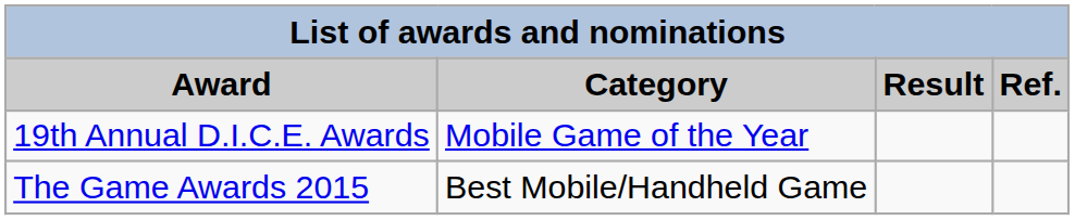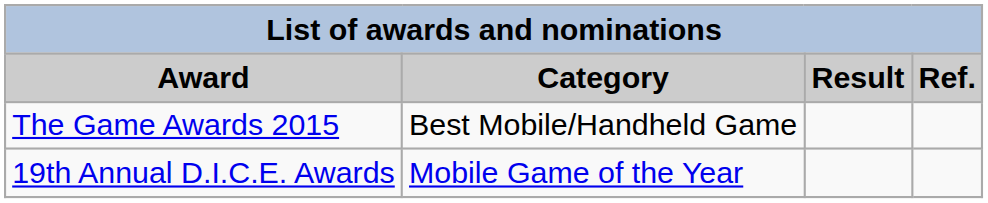 <table class="wikitable" style="font-size:90%;">
 <tr>
 <th colspan="4" style="background:#B0C4DE;">List of awards and nominations</th>
 </tr>
 <tr>
 <th style="background:#ccc;">Award</th>
 <th style="background:#ccc;">Category</th>
 <th style="background:#ccc;">Result</th>
 <th style="background:#ccc;">Ref.</th>
 </tr>
 <tr>
+<td><a href='#'>The Game Awards 2015</a></td>
+<td>Best Mobile/Handheld Game</td>
+<td></td>
+<td></td>
+</tr>
+<tr>
 <td><a href='#'>19th Annual D.I.C.E. Awards</a></td>
 <td><a href='#'>Mobile Game of the Year</a></td>
 <td></td>
 <td></td>
 </tr>
-<tr>
-<td><a href='#'>The Game Awards 2015</a></td>
-<td>Best Mobile/Handheld Game</td>
-<td></td>
-<td></td>
-</tr>
 </table>
